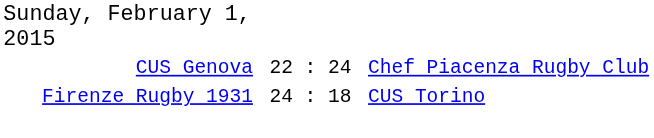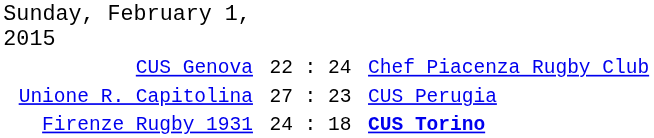 <table style="width:70%;" cellspacing="1">
 <tr>
 <th width=35%></th>
 <th width=15%></th>
 <th></th>
 </tr>
 <tr>
 <td>Sunday, February 1, 2015</td>
 </tr>
 <tr style=font-size:90%>
 <td align=right><a href='#'>CUS Genova</a></td>
 <td align=center>22 : 24</td>
 <td><a href='#'>Chef Piacenza Rugby Club</a></td>
 </tr>
 <tr style=font-size:90%>
+<td align=right><a href='#'>Unione R. Capitolina</a></td>
+<td align=center>27 : 23</td>
+<td><a href='#'>CUS Perugia</a></td>
+</tr>
+<tr style=font-size:90%>
 <td align=right><a href='#'>Firenze Rugby 1931</a></td>
 <td align=center>24 : 18</td>
-<td><a href='#'>CUS Torino</a></td>
+<td><strong><a href='#'>CUS Torino</a></strong></td>
 </tr>
 </table>
